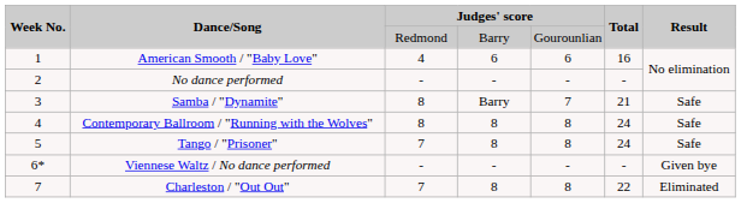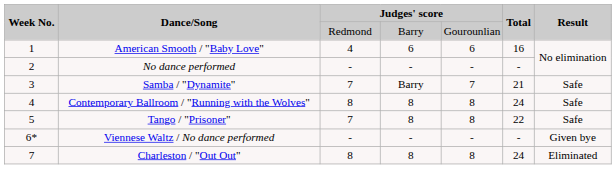 <table class="wikitable collapsible">
 <tr>
 <th rowspan="2" style="background:#ccc; text-align:Center;"><strong>Week No.</strong></th>
 <th rowspan="2" style="background:#ccc; text-align:Center;"><strong>Dance/Song</strong></th>
 <th colspan="3" style="background:#ccc; text-align:Center;"><strong>Judges' score</strong></th>
 <th rowspan="2" style="background:#ccc; text-align:Center;"><strong>Total</strong></th>
 <th rowspan="2" style="background:#ccc; text-align:Center;"><strong>Result</strong></th>
 </tr>
 <tr style="text-align:center; background:#ccc;">
 <td style="width:10%; ">Redmond</td>
 <td style="width:10%; ">Barry</td>
 <td style="width:10%; ">Gourounlian</td>
 </tr>
 <tr style="text-align:center; background:#faf6f6;">
 <td>1</td>
 <td><a href='#'>American Smooth</a> / "<a href='#'>Baby Love</a>"</td>
 <td>4</td>
 <td>6</td>
 <td>6</td>
 <td>16</td>
 <td rowspan="2">No elimination</td>
 </tr>
 <tr style="text-align:center; background:#faf6f6;">
 <td>2</td>
 <td><em>No dance performed</em></td>
 <td>-</td>
 <td>-</td>
 <td>-</td>
 <td>-</td>
 </tr>
 <tr style="text-align:center; background:#faf6f6;">
 <td>3</td>
 <td><a href='#'>Samba</a> / "<a href='#'>Dynamite</a>"</td>
-<td>8</td>
+<td>7</td>
 <td style="width:10%; ">Barry</td>
 <td>7</td>
 <td>21</td>
 <td>Safe</td>
 </tr>
 <tr style="text-align:center; background:#faf6f6;">
 <td>4</td>
 <td><a href='#'>Contemporary Ballroom</a> / "<a href='#'>Running with the Wolves</a>"</td>
 <td>8</td>
 <td>8</td>
 <td>8</td>
 <td>24</td>
 <td>Safe</td>
 </tr>
 <tr style="text-align:center; background:#faf6f6;">
 <td>5</td>
 <td><a href='#'>Tango</a> / "<a href='#'>Prisoner</a>"</td>
 <td>7</td>
 <td>8</td>
 <td>8</td>
-<td>24</td>
+<td>22</td>
 <td>Safe</td>
 </tr>
 <tr style="text-align:center; background:#faf6f6;">
 <td>6*</td>
 <td><a href='#'>Viennese Waltz</a> / <em>No dance performed</em></td>
 <td>-</td>
 <td>-</td>
 <td>-</td>
 <td>-</td>
 <td>Given bye</td>
 </tr>
 <tr style="text-align:center; background:#faf6f6;">
 <td>7</td>
 <td><a href='#'>Charleston</a> / "<a href='#'>Out Out</a>"</td>
-<td>7</td>
 <td>8</td>
 <td>8</td>
-<td>22</td>
+<td>8</td>
+<td>24</td>
 <td>Eliminated</td>
 </tr>
 </table>
